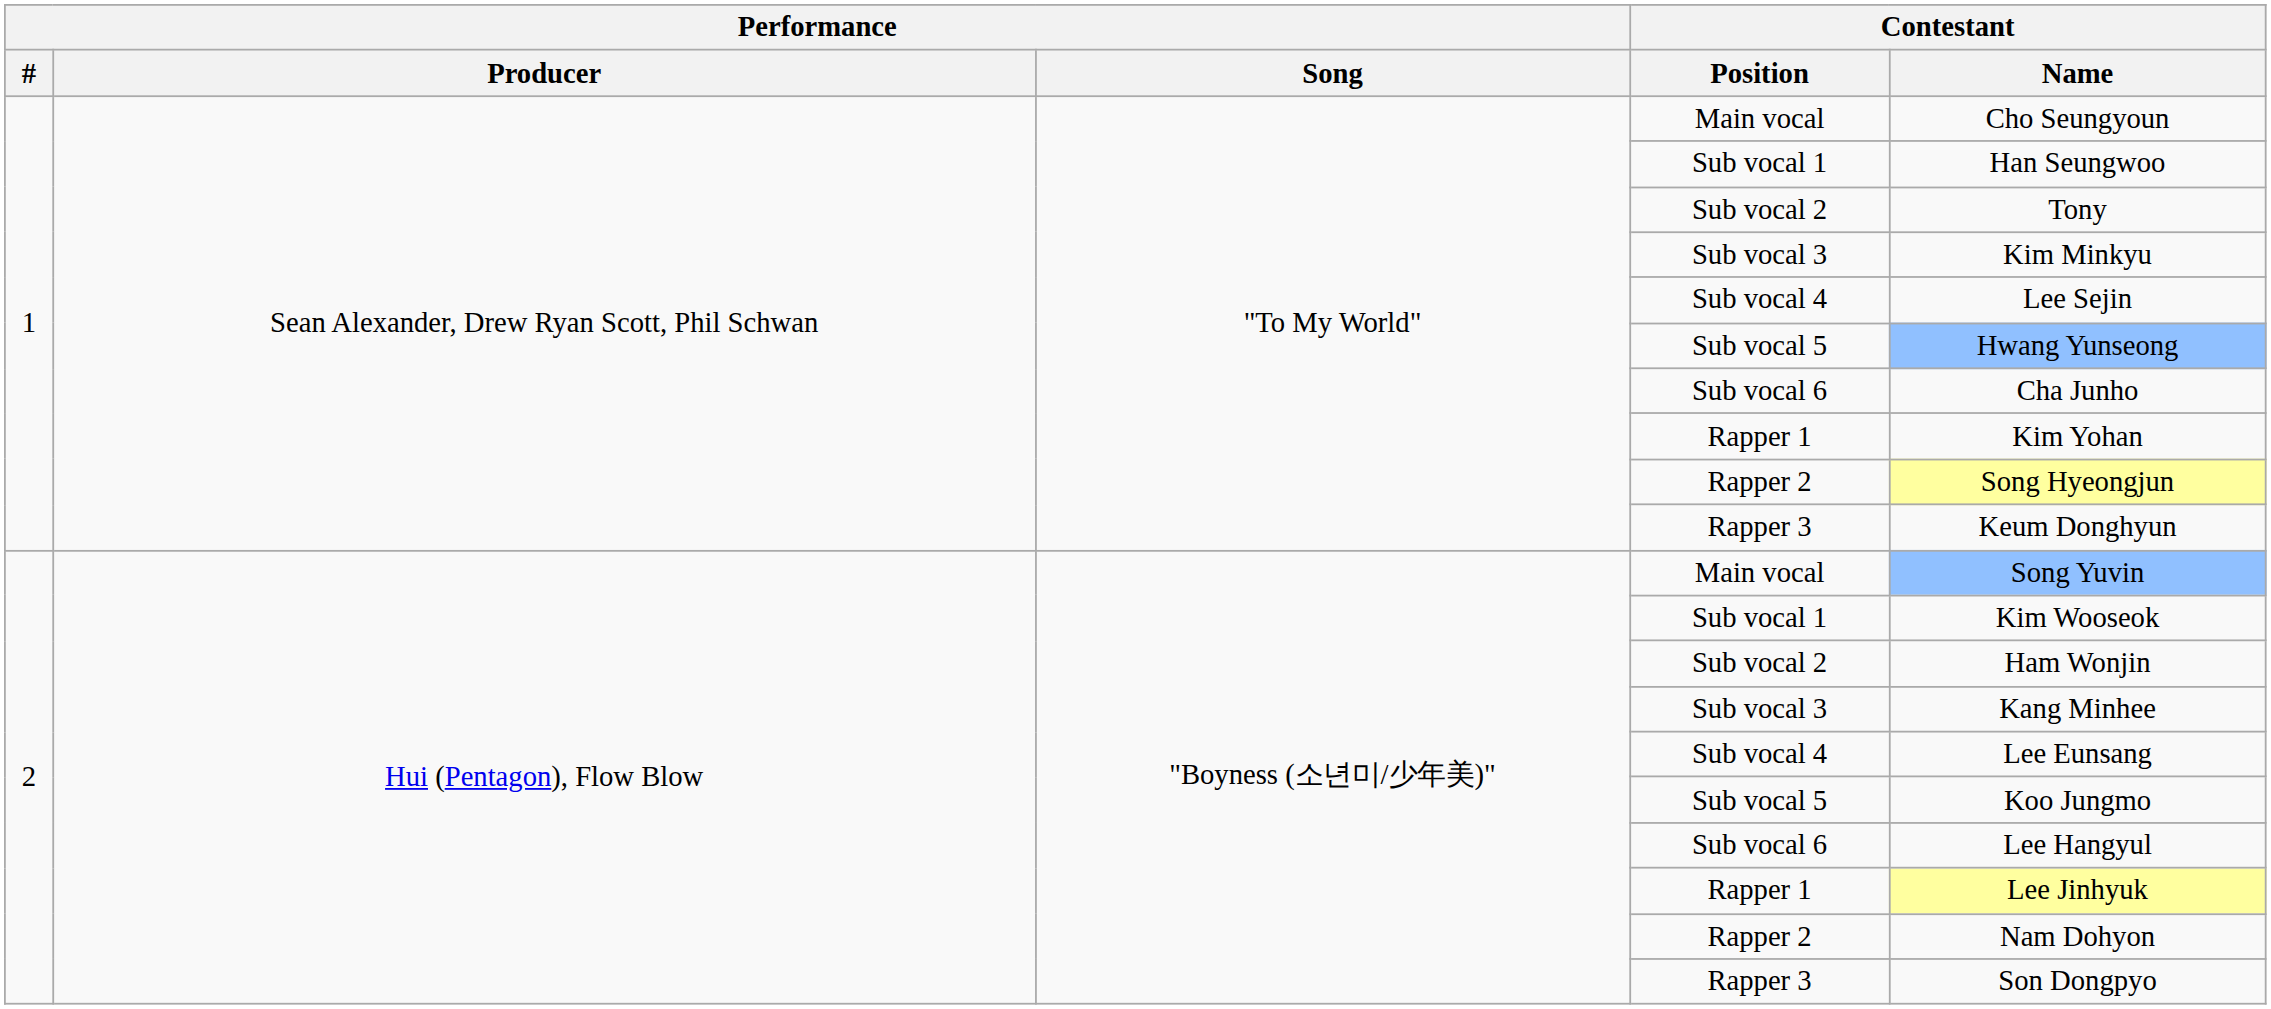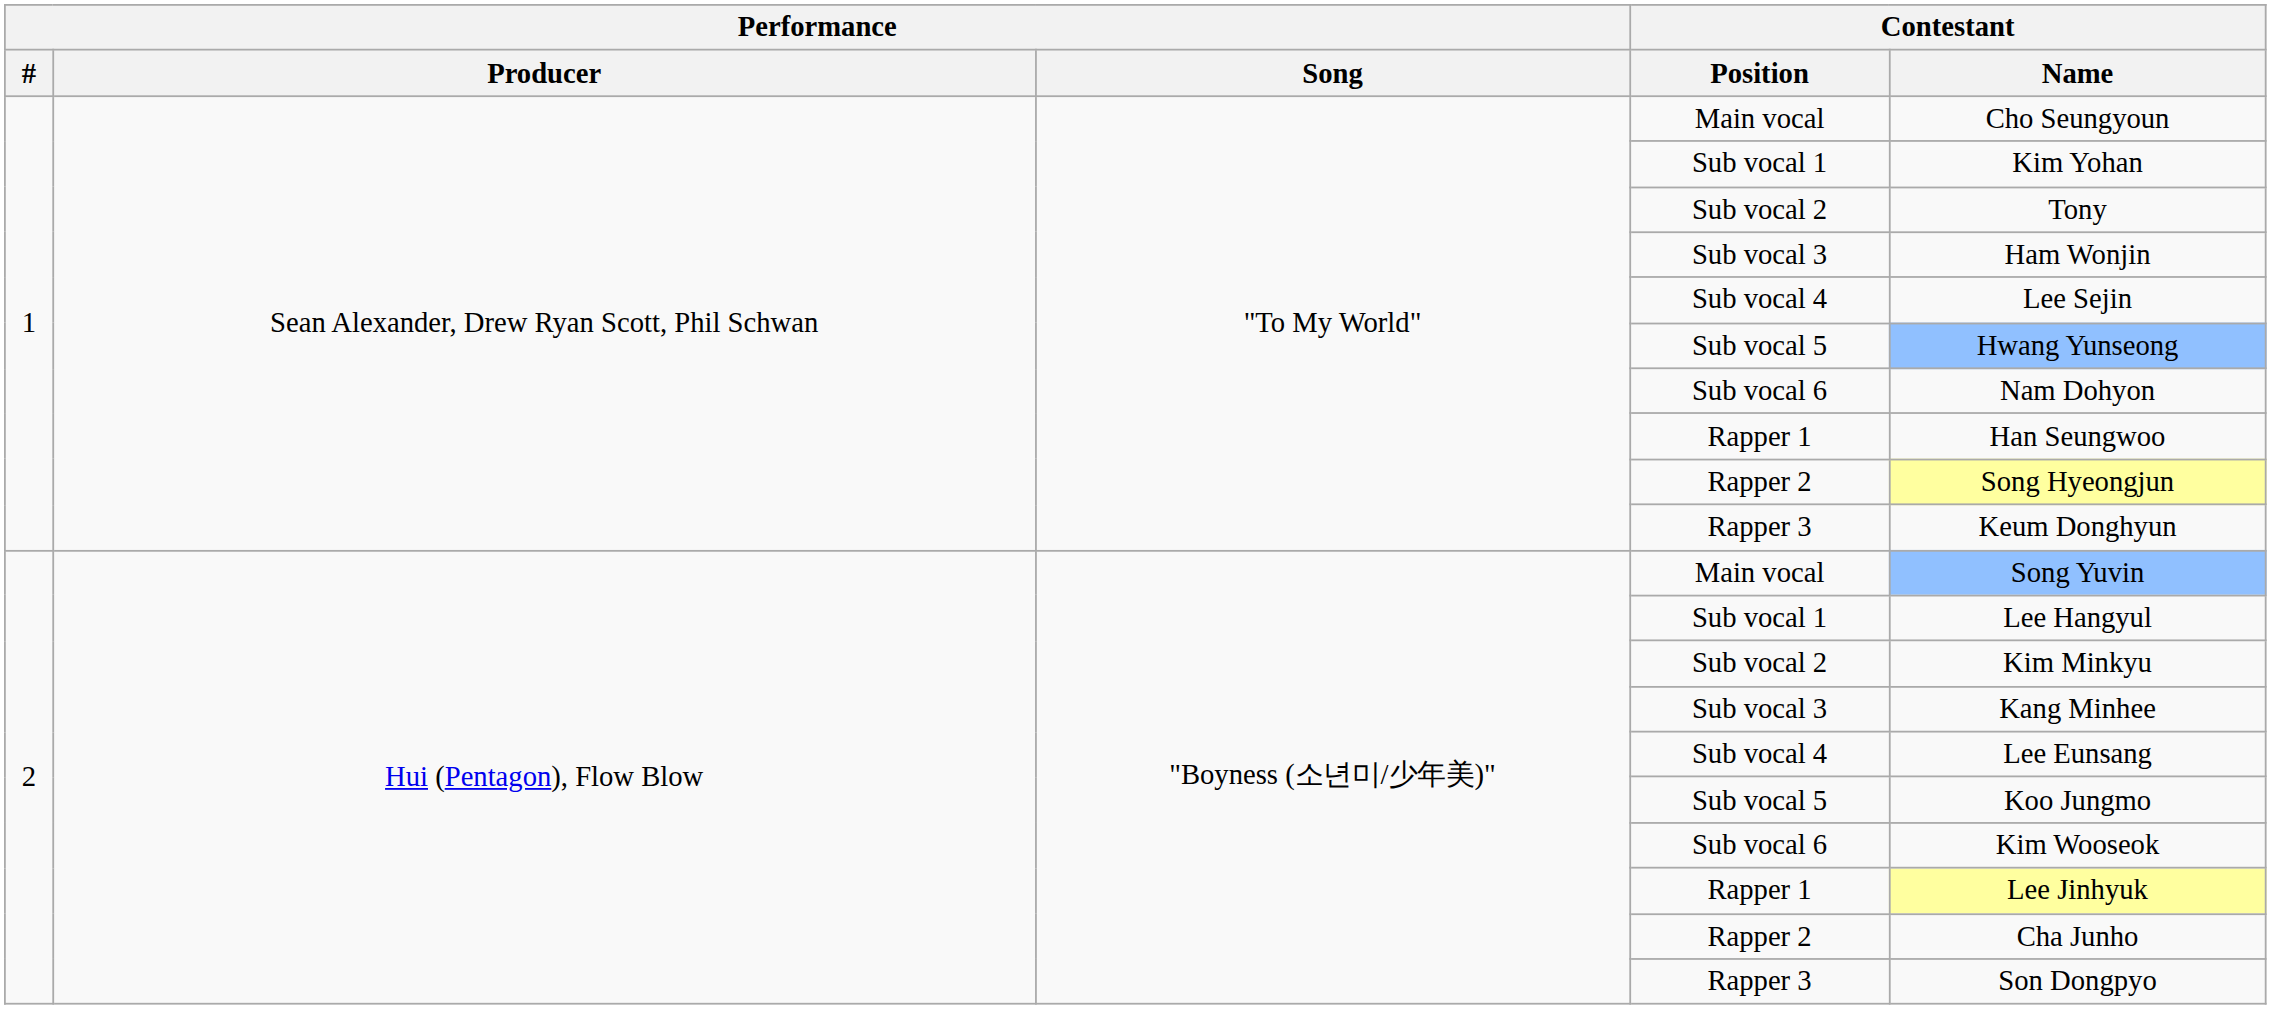 <table class="wikitable sortable" style="text-align:center; width:100%;">
 <tr>
 <th colspan=3>Performance</th>
 <th colspan=2>Contestant</th>
 </tr>
 <tr>
 <th>#</th>
 <th class=unsortable>Producer</th>
 <th class=unsortable>Song</th>
 <th>Position</th>
 <th>Name</th>
 </tr>
 <tr>
 <td rowspan=10>1</td>
 <td rowspan=10>Sean Alexander, Drew Ryan Scott, Phil Schwan</td>
 <td rowspan=10>"To My World"</td>
 <td>Main vocal</td>
 <td>Cho Seungyoun</td>
 </tr>
 <tr>
 <td>Sub vocal 1</td>
-<td>Han Seungwoo</td>
+<td>Kim Yohan</td>
 </tr>
 <tr>
 <td>Sub vocal 2</td>
 <td>Tony</td>
 </tr>
 <tr>
 <td>Sub vocal 3</td>
-<td>Kim Minkyu</td>
+<td>Ham Wonjin</td>
 </tr>
 <tr>
 <td>Sub vocal 4</td>
 <td>Lee Sejin</td>
 </tr>
 <tr>
 <td>Sub vocal 5</td>
 <td style=background:#90C0FF;>Hwang Yunseong</td>
 </tr>
 <tr>
 <td>Sub vocal 6</td>
-<td>Cha Junho</td>
+<td>Nam Dohyon</td>
 </tr>
 <tr>
 <td>Rapper 1</td>
-<td>Kim Yohan</td>
+<td>Han Seungwoo</td>
 </tr>
 <tr>
 <td>Rapper 2</td>
 <td style=background:#FFFF9F;>Song Hyeongjun</td>
 </tr>
 <tr>
 <td>Rapper 3</td>
 <td>Keum Donghyun</td>
 </tr>
 <tr>
 <td rowspan=10>2</td>
 <td rowspan=10><a href='#'>Hui</a> (<a href='#'>Pentagon</a>), Flow Blow</td>
 <td rowspan=10>"Boyness (소년미/少年美)"</td>
 <td>Main vocal</td>
 <td style=background:#90C0FF;>Song Yuvin</td>
 </tr>
 <tr>
 <td>Sub vocal 1</td>
-<td>Kim Wooseok</td>
+<td>Lee Hangyul</td>
 </tr>
 <tr>
 <td>Sub vocal 2</td>
-<td>Ham Wonjin</td>
+<td>Kim Minkyu</td>
 </tr>
 <tr>
 <td>Sub vocal 3</td>
 <td>Kang Minhee</td>
 </tr>
 <tr>
 <td>Sub vocal 4</td>
 <td>Lee Eunsang</td>
 </tr>
 <tr>
 <td>Sub vocal 5</td>
 <td>Koo Jungmo</td>
 </tr>
 <tr>
 <td>Sub vocal 6</td>
-<td>Lee Hangyul</td>
+<td>Kim Wooseok</td>
 </tr>
 <tr>
 <td>Rapper 1</td>
 <td style=background:#FFFF9F;>Lee Jinhyuk</td>
 </tr>
 <tr>
 <td>Rapper 2</td>
-<td>Nam Dohyon</td>
+<td>Cha Junho</td>
 </tr>
 <tr>
 <td>Rapper 3</td>
 <td>Son Dongpyo</td>
 </tr>
 </table>
